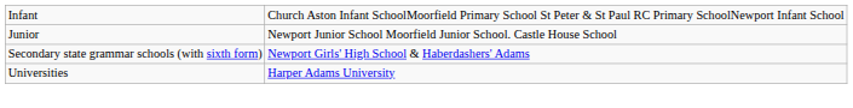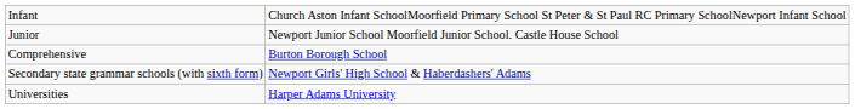 <table class="wikitable">
 <tr>
 <td>Infant</td>
 <td>Church Aston Infant SchoolMoorfield Primary School St Peter & St Paul RC Primary SchoolNewport Infant School</td>
 </tr>
 <tr>
 <td>Junior</td>
 <td>Newport Junior School  Moorfield Junior School. Castle House School</td>
 </tr>
 <tr>
+<td>Comprehensive</td>
+<td><a href='#'>Burton Borough School</a></td>
+</tr>
+<tr>
 <td>Secondary state grammar schools (with <a href='#'>sixth form</a>)</td>
 <td><a href='#'>Newport Girls' High School</a> & <a href='#'>Haberdashers' Adams</a></td>
 </tr>
 <tr>
 <td>Universities</td>
 <td><a href='#'>Harper Adams University</a></td>
 </tr>
 </table>
